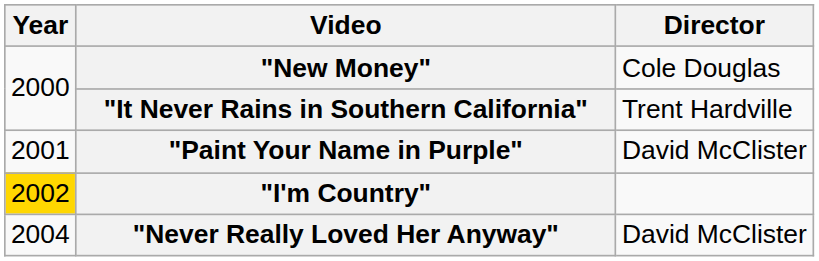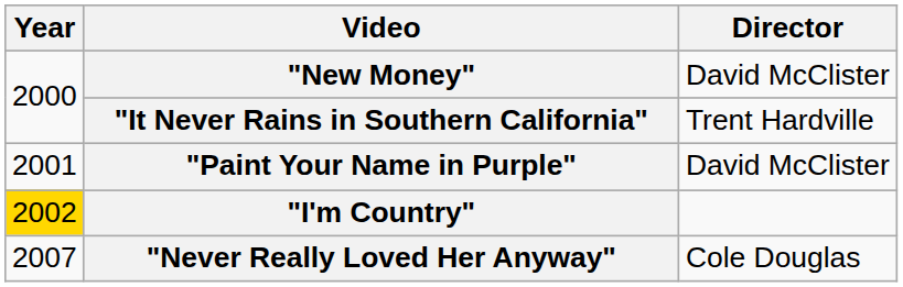 <table class="wikitable plainrowheaders">
 <tr>
 <th>Year</th>
 <th style="width:20em;">Video</th>
 <th>Director</th>
 </tr>
 <tr>
 <td rowspan="2">2000</td>
 <th scope="row">"New Money"</th>
-<td>Cole Douglas</td>
+<td>David McClister</td>
 </tr>
 <tr>
 <th scope="row">"It Never Rains in Southern California"</th>
 <td>Trent Hardville</td>
 </tr>
 <tr>
 <td>2001</td>
 <th scope="row">"Paint Your Name in Purple"</th>
 <td>David McClister</td>
 </tr>
 <tr>
 <td style="background: gold;">2002</td>
 <th scope="row">"I'm Country"</th>
 <td></td>
 </tr>
 <tr>
-<td>2004</td>
+<td>2007</td>
 <th scope="row">"Never Really Loved Her Anyway"</th>
-<td>David McClister</td>
+<td>Cole Douglas</td>
 </tr>
 </table>
